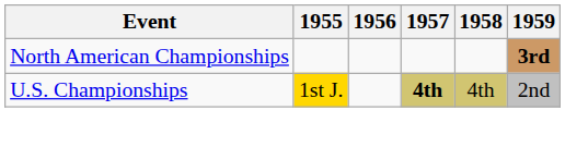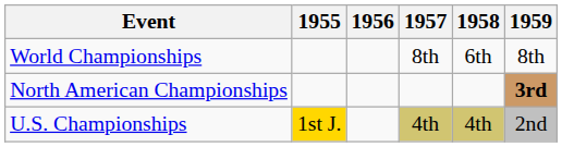 <table class="wikitable">
 <tr>
 <th>Event</th>
 <th>1955</th>
 <th>1956</th>
 <th>1957</th>
 <th>1958</th>
 <th>1959</th>
+</tr>
+<tr>
+<td><a href='#'>World Championships</a></td>
+<td></td>
+<td></td>
+<td align="center">8th</td>
+<td align="center">6th</td>
+<td align="center">8th</td>
 </tr>
 <tr>
 <td><a href='#'>North American Championships</a></td>
 <td></td>
 <td></td>
 <td></td>
 <td></td>
 <td align="center" bgcolor="cc9966"><strong>3rd</strong></td>
 </tr>
 <tr>
 <td><a href='#'>U.S. Championships</a></td>
 <td align="center" bgcolor="gold">1st J.</td>
 <td></td>
-<td align="center" bgcolor="d1c571"><strong>4th</strong></td>
+<td align="center" bgcolor="d1c571">4th</td>
 <td align="center" bgcolor="d1c571">4th</td>
 <td align="center" bgcolor="silver">2nd</td>
 </tr>
 </table>
